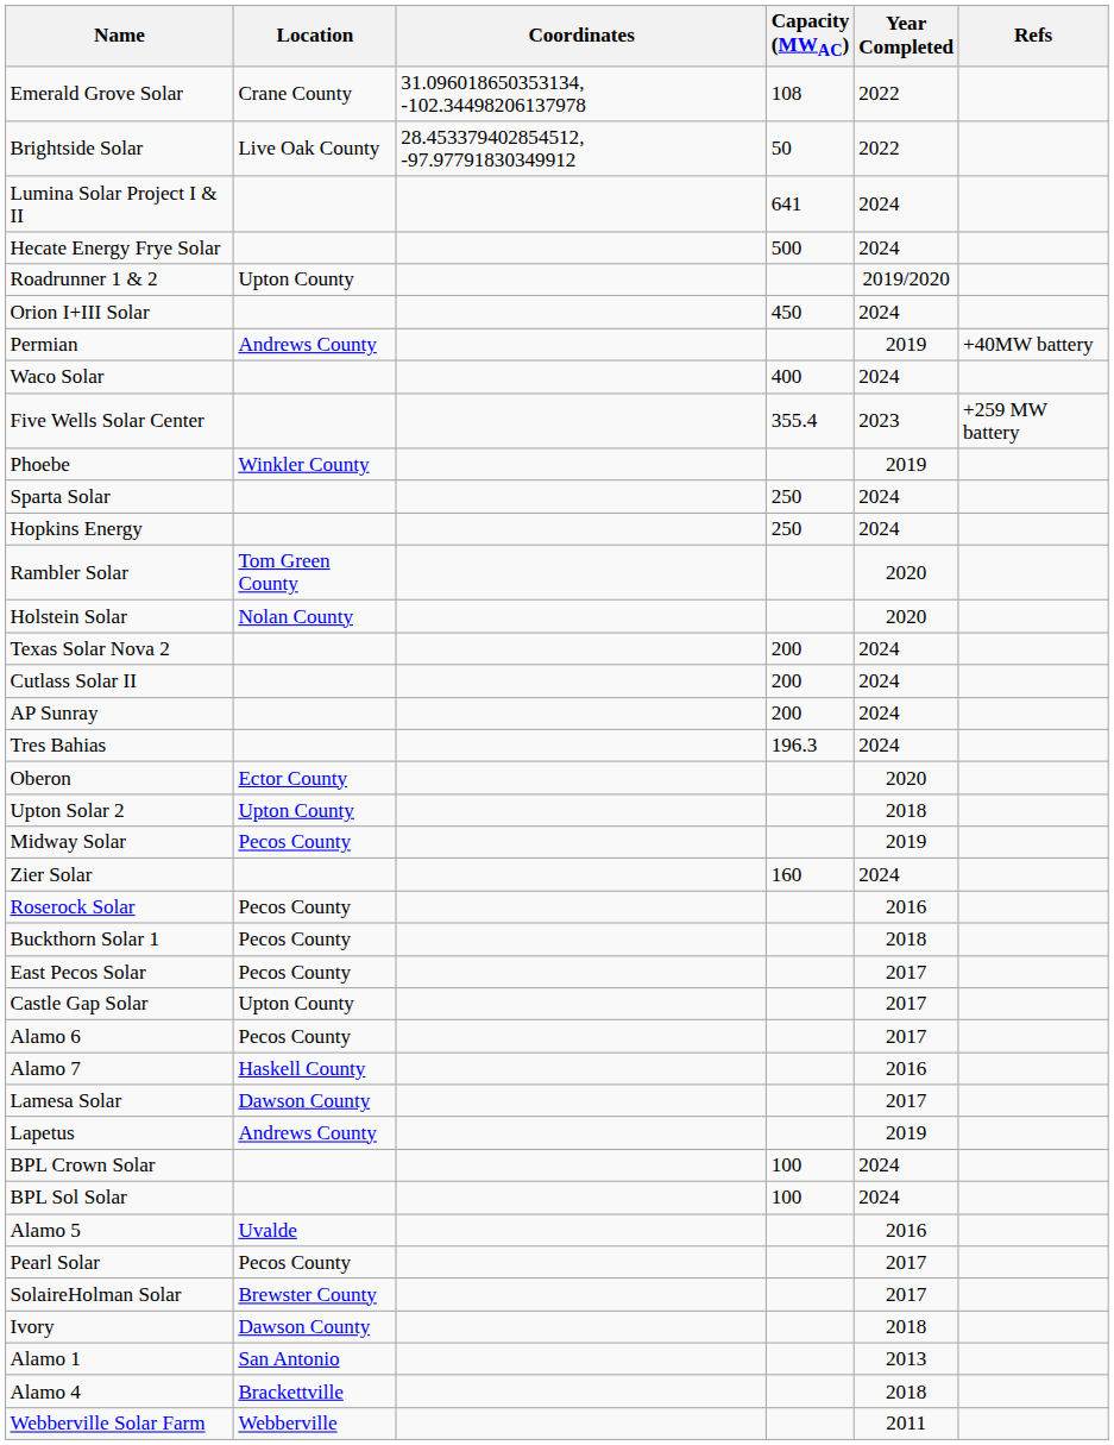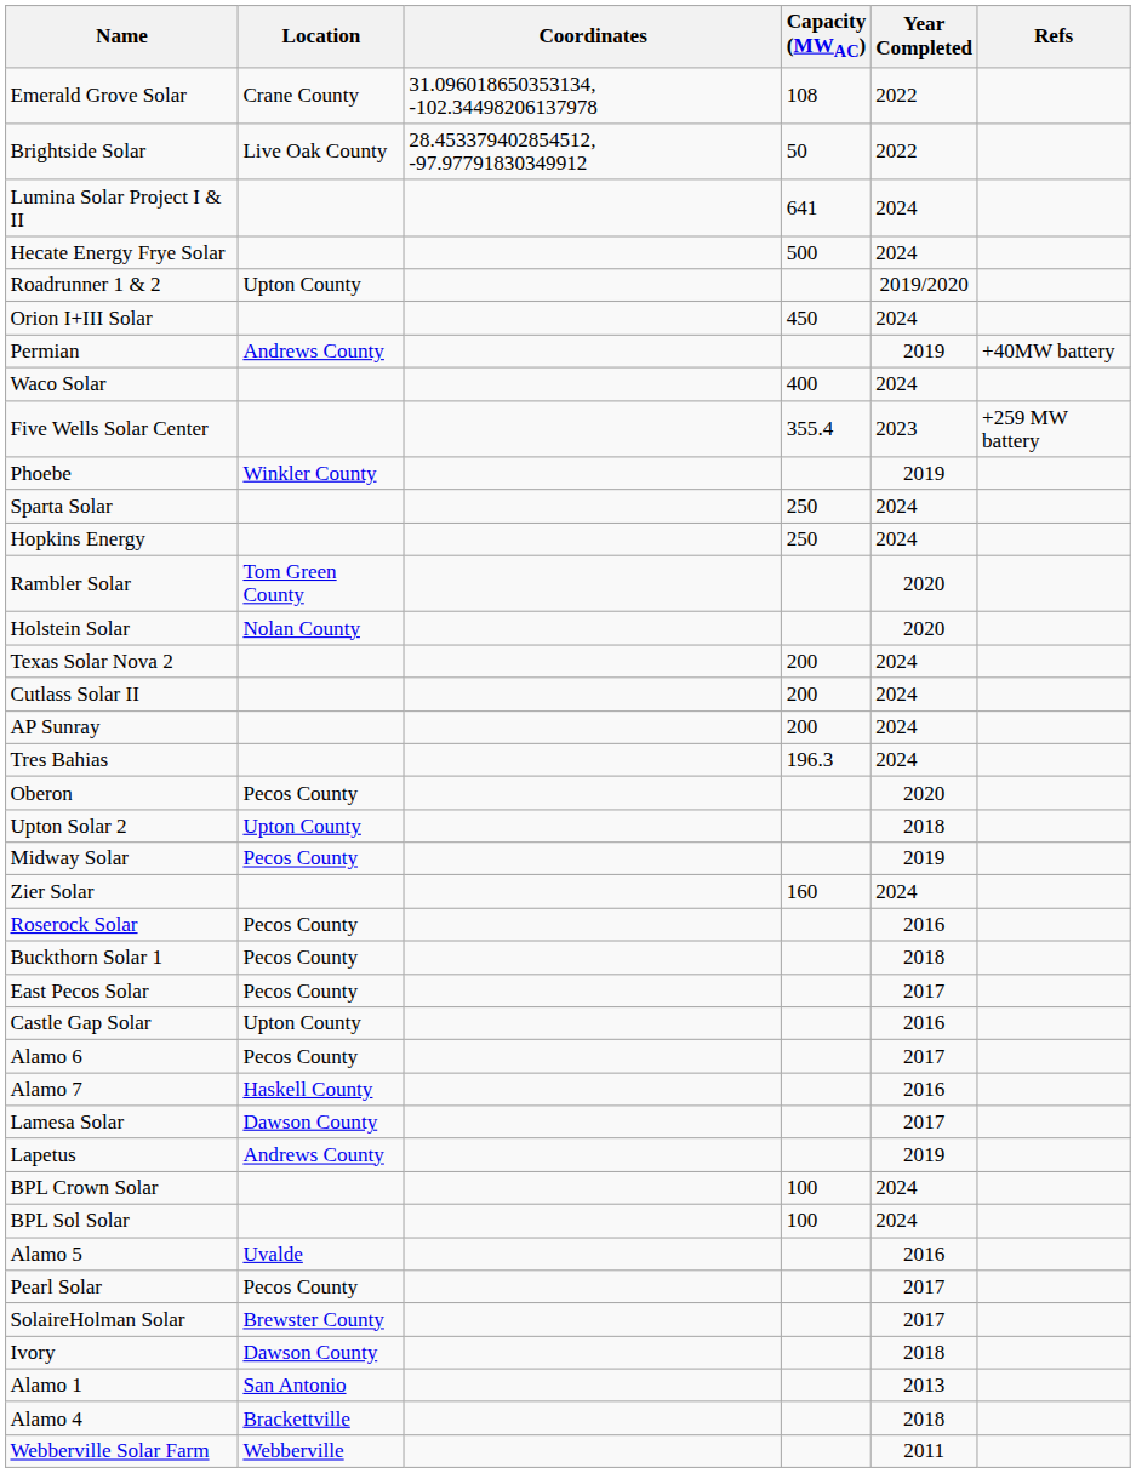 <table class="wikitable sortable">
 <tr>
 <th>Name</th>
 <th>Location</th>
 <th>Coordinates</th>
 <th>Capacity<br>(<a href='#'>MW<sub>AC</sub></a>)</th>
 <th>Year<br>Completed</th>
 <th>Refs</th>
 </tr>
 <tr>
 <td>Emerald Grove Solar</td>
 <td>Crane County</td>
 <td>31.096018650353134, -102.34498206137978</td>
 <td>108</td>
 <td>2022</td>
 <td></td>
 </tr>
 <tr>
 <td>Brightside Solar</td>
 <td>Live Oak County</td>
 <td>28.453379402854512, -97.97791830349912</td>
 <td>50</td>
 <td>2022</td>
 <td></td>
 </tr>
 <tr>
 <td>Lumina Solar Project I & II</td>
 <td></td>
 <td></td>
 <td>641</td>
 <td>2024</td>
 <td></td>
 </tr>
 <tr>
 <td>Hecate Energy Frye Solar</td>
 <td></td>
 <td></td>
 <td>500</td>
 <td>2024</td>
 <td></td>
 </tr>
 <tr>
 <td>Roadrunner 1 & 2</td>
 <td>Upton County</td>
 <td></td>
 <td align="center"></td>
 <td align="center">2019/2020</td>
 <td></td>
 </tr>
 <tr>
 <td>Orion I+III Solar</td>
 <td></td>
 <td></td>
 <td>450</td>
 <td>2024</td>
 <td></td>
 </tr>
 <tr>
 <td>Permian</td>
 <td><a href='#'>Andrews County</a></td>
 <td></td>
 <td align="center"></td>
 <td align="center">2019</td>
 <td>+40MW battery</td>
 </tr>
 <tr>
 <td>Waco Solar</td>
 <td></td>
 <td></td>
 <td>400</td>
 <td>2024</td>
 <td></td>
 </tr>
 <tr>
 <td>Five Wells Solar Center</td>
 <td></td>
 <td></td>
 <td>355.4</td>
 <td>2023</td>
 <td>+259 MW battery</td>
 </tr>
 <tr>
 <td>Phoebe</td>
 <td><a href='#'>Winkler County</a></td>
 <td></td>
 <td align="center"></td>
 <td align="center">2019</td>
 <td></td>
 </tr>
 <tr>
 <td>Sparta Solar</td>
 <td></td>
 <td></td>
 <td>250</td>
 <td>2024</td>
 <td></td>
 </tr>
 <tr>
 <td>Hopkins Energy</td>
 <td></td>
 <td></td>
 <td>250</td>
 <td>2024</td>
 <td></td>
 </tr>
 <tr>
 <td>Rambler Solar</td>
 <td><a href='#'>Tom Green County</a></td>
 <td></td>
 <td align="center"></td>
 <td align="center">2020</td>
 <td></td>
 </tr>
 <tr>
 <td>Holstein Solar</td>
 <td><a href='#'>Nolan County</a></td>
 <td></td>
 <td align="center"></td>
 <td align="center">2020</td>
 <td></td>
 </tr>
 <tr>
 <td>Texas Solar Nova 2</td>
 <td></td>
 <td></td>
 <td>200</td>
 <td>2024</td>
 <td></td>
 </tr>
 <tr>
 <td>Cutlass Solar II</td>
 <td></td>
 <td></td>
 <td>200</td>
 <td>2024</td>
 <td></td>
 </tr>
 <tr>
 <td>AP Sunray</td>
 <td></td>
 <td></td>
 <td>200</td>
 <td>2024</td>
 <td></td>
 </tr>
 <tr>
 <td>Tres Bahias</td>
 <td></td>
 <td></td>
 <td>196.3</td>
 <td>2024</td>
 <td></td>
 </tr>
 <tr>
 <td>Oberon</td>
-<td><a href='#'>Ector County</a></td>
+<td>Pecos County</td>
 <td></td>
 <td align="center"></td>
 <td align="center">2020</td>
 <td></td>
 </tr>
 <tr>
 <td>Upton Solar 2</td>
 <td><a href='#'>Upton County</a></td>
 <td></td>
 <td align="center"></td>
 <td align="center">2018</td>
 <td></td>
 </tr>
 <tr>
 <td>Midway Solar</td>
 <td><a href='#'>Pecos County</a></td>
 <td></td>
 <td align="center"></td>
 <td align="center">2019</td>
 <td></td>
 </tr>
 <tr>
 <td>Zier Solar</td>
 <td></td>
 <td></td>
 <td>160</td>
 <td>2024</td>
 <td></td>
 </tr>
 <tr>
 <td><a href='#'>Roserock Solar</a></td>
 <td>Pecos County</td>
 <td></td>
 <td align="center"></td>
 <td align="center">2016</td>
 <td></td>
 </tr>
 <tr>
 <td>Buckthorn Solar 1</td>
 <td>Pecos County</td>
 <td></td>
 <td align="center"></td>
 <td align="center">2018</td>
 <td></td>
 </tr>
 <tr>
 <td>East Pecos Solar</td>
 <td>Pecos County</td>
 <td></td>
 <td align="center"></td>
 <td align="center">2017</td>
 <td></td>
 </tr>
 <tr>
 <td>Castle Gap Solar</td>
 <td>Upton County</td>
 <td></td>
 <td align="center"></td>
-<td align="center">2017</td>
+<td align="center">2016</td>
 <td></td>
 </tr>
 <tr>
 <td>Alamo 6</td>
 <td>Pecos County</td>
 <td></td>
 <td align="center"></td>
 <td align="center">2017</td>
 <td></td>
 </tr>
 <tr>
 <td>Alamo 7</td>
 <td><a href='#'>Haskell County</a></td>
 <td></td>
 <td align="center"></td>
 <td align="center">2016</td>
 <td></td>
 </tr>
 <tr>
 <td>Lamesa Solar</td>
 <td><a href='#'>Dawson County</a></td>
 <td></td>
 <td align="center"></td>
 <td align="center">2017</td>
 <td></td>
 </tr>
 <tr>
 <td>Lapetus</td>
 <td><a href='#'>Andrews County</a></td>
 <td></td>
 <td align="center"></td>
 <td align="center">2019</td>
 <td></td>
 </tr>
 <tr>
 <td>BPL Crown Solar</td>
 <td></td>
 <td></td>
 <td>100</td>
 <td>2024</td>
 <td></td>
 </tr>
 <tr>
 <td>BPL Sol Solar</td>
 <td></td>
 <td></td>
 <td>100</td>
 <td>2024</td>
 <td></td>
 </tr>
 <tr>
 <td>Alamo 5</td>
 <td><a href='#'>Uvalde</a></td>
 <td></td>
 <td align="center"></td>
 <td align="center">2016</td>
 <td></td>
 </tr>
 <tr>
 <td>Pearl Solar</td>
 <td>Pecos County</td>
 <td></td>
 <td align="center"></td>
 <td align="center">2017</td>
 <td></td>
 </tr>
 <tr>
 <td>SolaireHolman Solar</td>
 <td><a href='#'>Brewster County</a></td>
 <td></td>
 <td align="center"></td>
 <td align="center">2017</td>
 <td></td>
 </tr>
 <tr>
 <td>Ivory</td>
 <td><a href='#'>Dawson County</a></td>
 <td></td>
 <td align="center"></td>
 <td align="center">2018</td>
 <td></td>
 </tr>
 <tr>
 <td>Alamo 1</td>
 <td><a href='#'>San Antonio</a></td>
 <td></td>
 <td align="center"></td>
 <td align="center">2013</td>
 <td></td>
 </tr>
 <tr>
 <td>Alamo 4</td>
 <td><a href='#'>Brackettville</a></td>
 <td></td>
 <td align="center"></td>
 <td align="center">2018</td>
 <td></td>
 </tr>
 <tr>
 <td><a href='#'>Webberville Solar Farm</a></td>
 <td><a href='#'>Webberville</a></td>
 <td></td>
 <td align="center"></td>
 <td align="center">2011</td>
 <td></td>
 </tr>
 </table>
